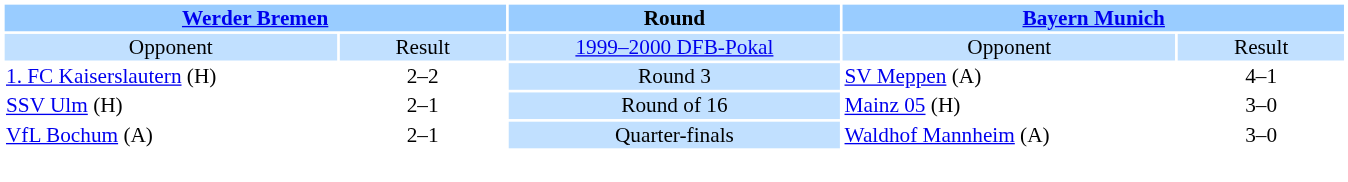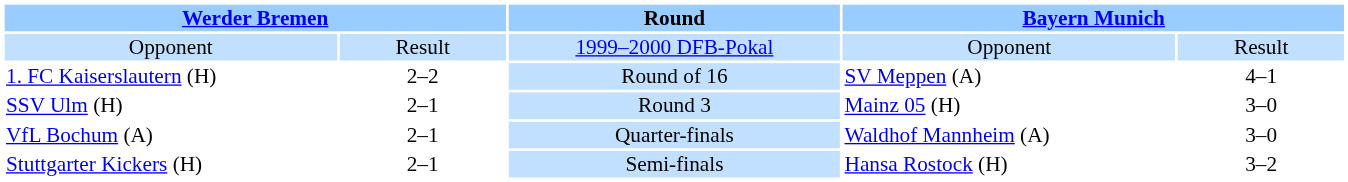 <table style="width:80%; text-align:center;">
 <tr style="vertical-align:top; background:#99CCFF;">
 <th colspan="2"><a href='#'>Werder Bremen</a></th>
 <th style="width:20%">Round</th>
 <th colspan="2"><a href='#'>Bayern Munich</a></th>
 </tr>
 <tr style="vertical-align:top; background:#C1E0FF;">
 <td style="width:20%">Opponent</td>
 <td style="width:10%">Result</td>
 <td><a href='#'>1999–2000 DFB-Pokal</a></td>
 <td style="width:20%">Opponent</td>
 <td style="width:10%">Result</td>
 </tr>
 <tr>
 <td align="left"><a href='#'>1. FC Kaiserslautern</a> (H)</td>
 <td>2–2  </td>
-<td style="background:#C1E0FF;">Round 3</td>
+<td style="background:#C1E0FF;">Round of 16</td>
 <td align="left"><a href='#'>SV Meppen</a> (A)</td>
 <td>4–1</td>
 </tr>
 <tr>
 <td align="left"><a href='#'>SSV Ulm</a> (H)</td>
 <td>2–1</td>
-<td style="background:#C1E0FF;">Round of 16</td>
+<td style="background:#C1E0FF;">Round 3</td>
 <td align="left"><a href='#'>Mainz 05</a> (H)</td>
 <td>3–0</td>
 </tr>
 <tr>
 <td align="left"><a href='#'>VfL Bochum</a> (A)</td>
 <td>2–1</td>
 <td style="background:#C1E0FF;">Quarter-finals</td>
 <td align="left"><a href='#'>Waldhof Mannheim</a> (A)</td>
 <td>3–0</td>
 </tr>
+<tr>
+<td align="left"><a href='#'>Stuttgarter Kickers</a> (H)</td>
+<td>2–1 </td>
+<td style="background:#C1E0FF;">Semi-finals</td>
+<td align="left"><a href='#'>Hansa Rostock</a> (H)</td>
+<td>3–2</td>
+</tr>
 </table>
